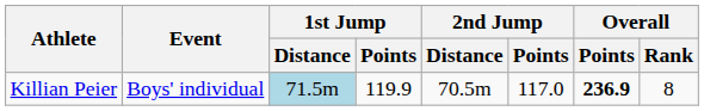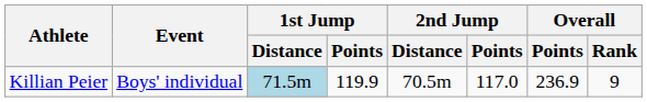 <table class="wikitable">
 <tr>
 <th rowspan="2">Athlete</th>
 <th rowspan="2">Event</th>
 <th colspan="2">1st Jump</th>
 <th colspan="2">2nd Jump</th>
 <th colspan="2">Overall</th>
 </tr>
 <tr>
 <th>Distance</th>
 <th>Points</th>
 <th>Distance</th>
 <th>Points</th>
 <th>Points</th>
 <th>Rank</th>
 </tr>
 <tr>
 <td><a href='#'>Killian Peier</a></td>
 <td><a href='#'>Boys' individual</a></td>
 <td align="center" style="background: lightblue;">71.5m</td>
 <td align="center">119.9</td>
 <td align="center">70.5m</td>
 <td align="center">117.0</td>
-<td align="center"><strong>236.9</strong></td>
-<td align="center">8</td>
+<td align="center">236.9</td>
+<td align="center">9</td>
 </tr>
 </table>
